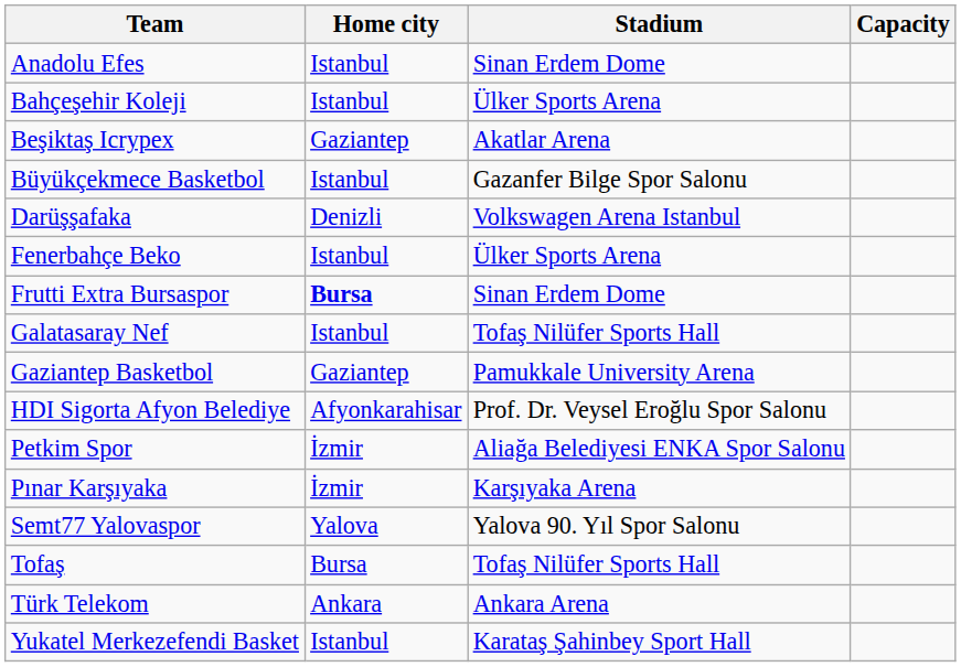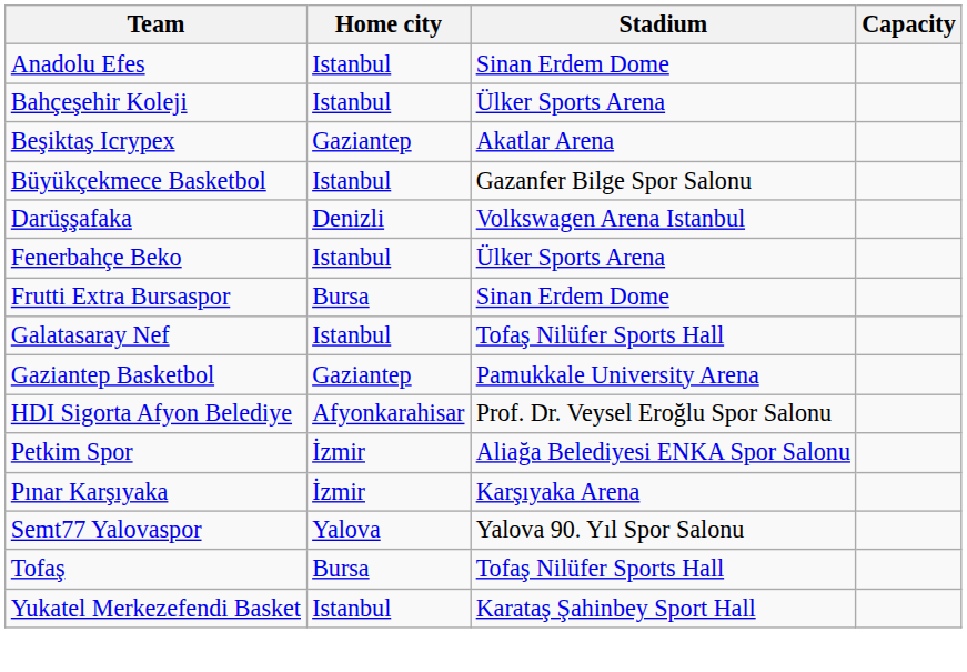 <table class="wikitable sortable" style="text-align: left;">
 <tr>
 <th>Team</th>
 <th>Home city</th>
 <th>Stadium</th>
 <th>Capacity</th>
 </tr>
 <tr>
 <td><a href='#'>Anadolu Efes</a></td>
 <td><a href='#'>Istanbul</a></td>
 <td><a href='#'>Sinan Erdem Dome</a></td>
 <td></td>
 </tr>
 <tr>
 <td><a href='#'>Bahçeşehir Koleji</a></td>
 <td><a href='#'>Istanbul</a></td>
 <td><a href='#'>Ülker Sports Arena</a></td>
 <td></td>
 </tr>
 <tr>
 <td><a href='#'>Beşiktaş Icrypex</a></td>
 <td><a href='#'>Gaziantep</a></td>
 <td><a href='#'>Akatlar Arena</a></td>
 <td></td>
 </tr>
 <tr>
 <td><a href='#'>Büyükçekmece Basketbol</a></td>
 <td><a href='#'>Istanbul</a></td>
 <td>Gazanfer Bilge Spor Salonu</td>
 <td></td>
 </tr>
 <tr>
 <td><a href='#'>Darüşşafaka</a></td>
 <td><a href='#'>Denizli</a></td>
 <td><a href='#'>Volkswagen Arena Istanbul</a></td>
 <td></td>
 </tr>
 <tr>
 <td><a href='#'>Fenerbahçe Beko</a></td>
 <td><a href='#'>Istanbul</a></td>
 <td><a href='#'>Ülker Sports Arena</a></td>
 <td></td>
 </tr>
 <tr>
 <td><a href='#'>Frutti Extra Bursaspor</a></td>
-<td><strong><a href='#'>Bursa</a></strong></td>
+<td><a href='#'>Bursa</a></td>
 <td><a href='#'>Sinan Erdem Dome</a></td>
 <td></td>
 </tr>
 <tr>
 <td><a href='#'>Galatasaray Nef</a></td>
 <td><a href='#'>Istanbul</a></td>
 <td><a href='#'>Tofaş Nilüfer Sports Hall</a></td>
 <td></td>
 </tr>
 <tr>
 <td><a href='#'>Gaziantep Basketbol</a></td>
 <td><a href='#'>Gaziantep</a></td>
 <td><a href='#'>Pamukkale University Arena</a></td>
 <td></td>
 </tr>
 <tr>
 <td><a href='#'>HDI Sigorta Afyon Belediye</a></td>
 <td><a href='#'>Afyonkarahisar</a></td>
 <td>Prof. Dr. Veysel Eroğlu Spor Salonu</td>
 <td></td>
 </tr>
 <tr>
 <td><a href='#'>Petkim Spor</a></td>
 <td><a href='#'>İzmir</a></td>
 <td><a href='#'>Aliağa Belediyesi ENKA Spor Salonu</a></td>
 <td></td>
 </tr>
 <tr>
 <td><a href='#'>Pınar Karşıyaka</a></td>
 <td><a href='#'>İzmir</a></td>
 <td><a href='#'>Karşıyaka Arena</a></td>
 <td></td>
 </tr>
 <tr>
 <td><a href='#'>Semt77 Yalovaspor</a></td>
 <td><a href='#'>Yalova</a></td>
 <td>Yalova 90. Yıl Spor Salonu</td>
 <td></td>
 </tr>
 <tr>
 <td><a href='#'>Tofaş</a></td>
 <td><a href='#'>Bursa</a></td>
 <td><a href='#'>Tofaş Nilüfer Sports Hall</a></td>
 <td></td>
 </tr>
 <tr>
-<td><a href='#'>Türk Telekom</a></td>
-<td><a href='#'>Ankara</a></td>
-<td><a href='#'>Ankara Arena</a></td>
-<td></td>
-</tr>
-<tr>
 <td><a href='#'>Yukatel Merkezefendi Basket</a></td>
 <td><a href='#'>Istanbul</a></td>
 <td><a href='#'>Karataş Şahinbey Sport Hall</a></td>
 <td></td>
 </tr>
 </table>
